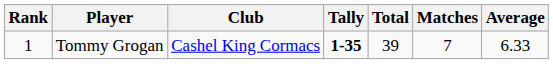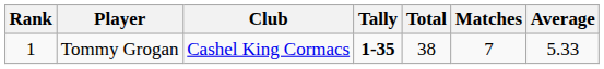 <table class="wikitable">
 <tr>
 <th>Rank</th>
 <th>Player</th>
 <th>Club</th>
 <th>Tally</th>
 <th>Total</th>
 <th>Matches</th>
 <th>Average</th>
 </tr>
 <tr>
 <td rowspan=1 align=center>1</td>
 <td>Tommy Grogan</td>
 <td><a href='#'>Cashel King Cormacs</a></td>
 <td align=center><strong>1-35</strong></td>
-<td align=center>39</td>
+<td align=center>38</td>
 <td align=center>7</td>
-<td align=center>6.33</td>
+<td align=center>5.33</td>
 </tr>
 </table>
